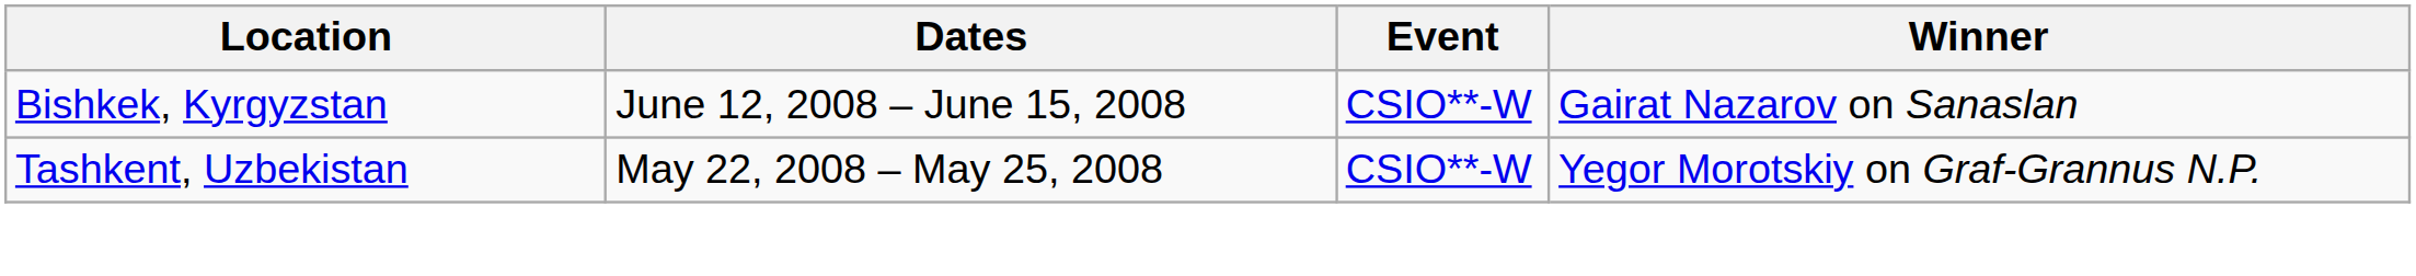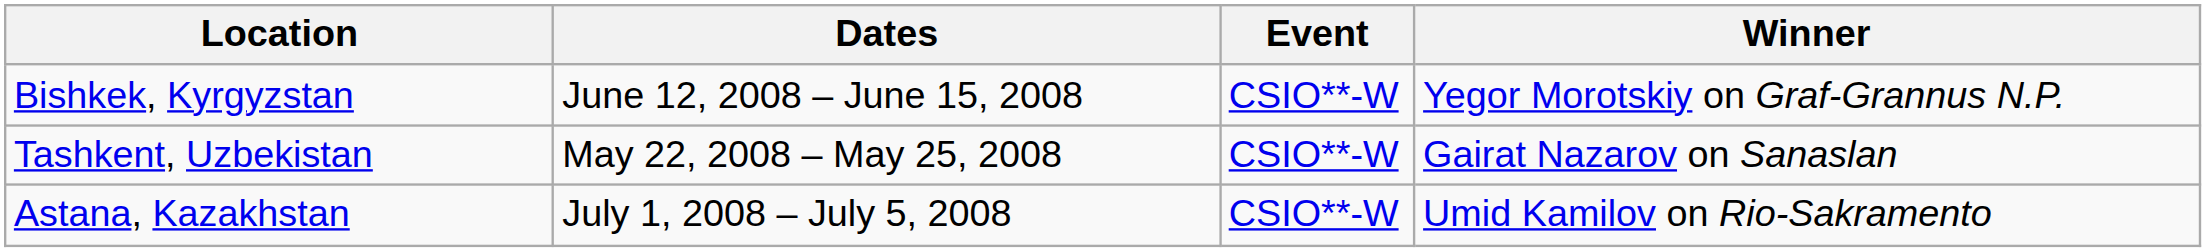 <table class="wikitable">
 <tr>
 <th width=225>Location</th>
 <th width=275>Dates</th>
 <th width=75>Event</th>
 <th width=325>Winner</th>
 </tr>
 <tr>
 <td> <a href='#'>Bishkek</a>, <a href='#'>Kyrgyzstan</a></td>
 <td>June 12, 2008 – June 15, 2008</td>
 <td><a href='#'>CSIO**-W</a></td>
-<td> <a href='#'>Gairat Nazarov</a> on <em>Sanaslan</em></td>
+<td> <a href='#'>Yegor Morotskiy</a> on <em>Graf-Grannus N.P.</em></td>
 </tr>
 <tr>
 <td> <a href='#'>Tashkent</a>, <a href='#'>Uzbekistan</a></td>
 <td>May 22, 2008 – May 25, 2008</td>
 <td><a href='#'>CSIO**-W</a></td>
-<td> <a href='#'>Yegor Morotskiy</a> on <em>Graf-Grannus N.P.</em></td>
+<td> <a href='#'>Gairat Nazarov</a> on <em>Sanaslan</em></td>
+</tr>
+<tr>
+<td> <a href='#'>Astana</a>, <a href='#'>Kazakhstan</a></td>
+<td>July 1, 2008 – July 5, 2008</td>
+<td><a href='#'>CSIO**-W</a></td>
+<td> <a href='#'>Umid Kamilov</a> on <em>Rio-Sakramento</em></td>
 </tr>
 </table>
